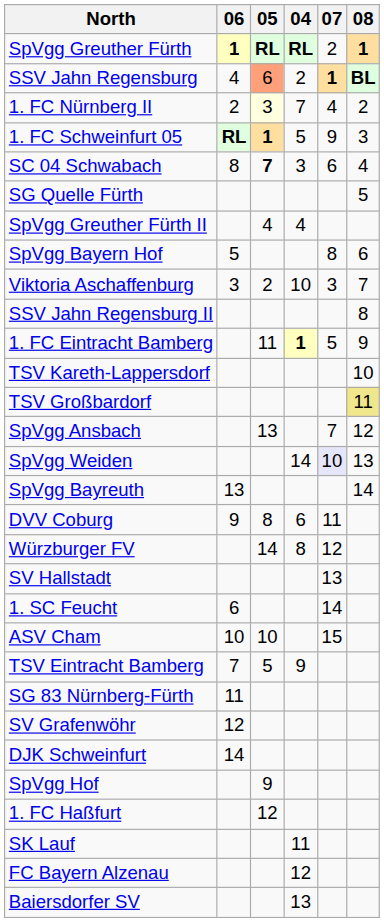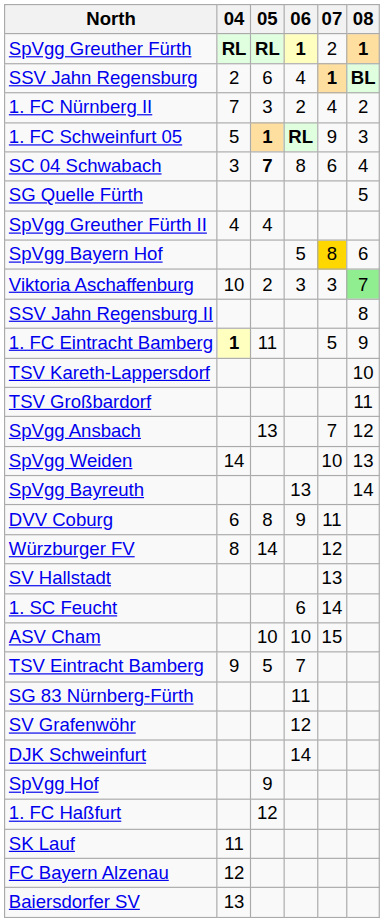 <table class="wikitable sortable">
 <tr>
 <th>North</th>
+<th class="unsortable">04</th>
+<th class="unsortable">05</th>
 <th class="unsortable">06</th>
-<th class="unsortable">05</th>
-<th class="unsortable">04</th>
 <th class="unsortable">07</th>
 <th class="unsortable">08</th>
 </tr>
 <tr align="center">
 <td align="left"><a href='#'>SpVgg Greuther Fürth</a></td>
-<td style="background:#ffffbf"><strong>1</strong></td>
 <td style="background:#dfffdf"><strong>RL</strong></td>
 <td style="background:#dfffdf"><strong>RL</strong></td>
+<td style="background:#ffffbf"><strong>1</strong></td>
 <td>2</td>
 <td style="background:#ffdf9f"><strong>1</strong></td>
 </tr>
 <tr align="center">
 <td align="left"><a href='#'>SSV Jahn Regensburg</a></td>
+<td>2</td>
+<td>6</td>
 <td>4</td>
-<td style="background: lightsalmon;">6</td>
-<td>2</td>
 <td style="background:#ffdf9f"><strong>1</strong></td>
 <td style="background:#dfffdf"><strong>BL</strong></td>
 </tr>
 <tr align="center">
 <td align="left"><a href='#'>1. FC Nürnberg II</a></td>
+<td>7</td>
+<td>3</td>
 <td>2</td>
-<td style="background: lightyellow;">3</td>
-<td>7</td>
 <td>4</td>
 <td>2</td>
 </tr>
 <tr align="center">
 <td align="left"><a href='#'>1. FC Schweinfurt 05</a></td>
+<td>5</td>
+<td style="background:#ffdf9f"><strong>1</strong></td>
 <td style="background:#dfffdf"><strong>RL</strong></td>
-<td style="background:#ffdf9f"><strong>1</strong></td>
-<td>5</td>
 <td>9</td>
 <td>3</td>
 </tr>
 <tr align="center">
 <td align="left"><a href='#'>SC 04 Schwabach</a></td>
+<td>3</td>
+<td><strong>7</strong></td>
 <td>8</td>
-<td><strong>7</strong></td>
-<td>3</td>
 <td>6</td>
 <td>4</td>
 </tr>
 <tr align="center">
 <td align="left"><a href='#'>SG Quelle Fürth</a></td>
 <td></td>
 <td></td>
 <td></td>
 <td></td>
 <td>5</td>
 </tr>
 <tr align="center">
 <td align="left"><a href='#'>SpVgg Greuther Fürth II</a></td>
-<td></td>
 <td>4</td>
 <td>4</td>
+<td></td>
 <td></td>
 <td></td>
 </tr>
 <tr align="center">
 <td align="left"><a href='#'>SpVgg Bayern Hof</a></td>
-<td>5</td>
 <td></td>
 <td></td>
-<td>8</td>
+<td>5</td>
+<td style="background: gold;">8</td>
 <td>6</td>
 </tr>
 <tr align="center">
 <td align="left"><a href='#'>Viktoria Aschaffenburg</a></td>
+<td>10</td>
+<td>2</td>
 <td>3</td>
-<td>2</td>
-<td>10</td>
 <td>3</td>
-<td>7</td>
+<td style="background: lightgreen;">7</td>
 </tr>
 <tr align="center">
 <td align="left"><a href='#'>SSV Jahn Regensburg II</a></td>
 <td></td>
 <td></td>
 <td></td>
 <td></td>
 <td>8</td>
 </tr>
 <tr align="center">
 <td align="left"><a href='#'>1. FC Eintracht Bamberg</a></td>
+<td style="background:#ffffbf"><strong>1</strong></td>
+<td>11</td>
 <td></td>
-<td>11</td>
-<td style="background:#ffffbf"><strong>1</strong></td>
 <td>5</td>
 <td>9</td>
 </tr>
 <tr align="center">
 <td align="left"><a href='#'>TSV Kareth-Lappersdorf</a></td>
 <td></td>
 <td></td>
 <td></td>
 <td></td>
 <td>10</td>
 </tr>
 <tr align="center">
 <td align="left"><a href='#'>TSV Großbardorf</a></td>
 <td></td>
 <td></td>
 <td></td>
 <td></td>
-<td style="background: khaki;">11</td>
+<td>11</td>
 </tr>
 <tr align="center">
 <td align="left"><a href='#'>SpVgg Ansbach</a></td>
 <td></td>
 <td>13</td>
 <td></td>
 <td>7</td>
 <td>12</td>
 </tr>
 <tr align="center">
 <td align="left"><a href='#'>SpVgg Weiden</a></td>
+<td>14</td>
 <td></td>
 <td></td>
-<td>14</td>
-<td style="background: lavender;">10</td>
+<td>10</td>
 <td>13</td>
 </tr>
 <tr align="center">
 <td align="left"><a href='#'>SpVgg Bayreuth</a></td>
-<td>13</td>
 <td></td>
 <td></td>
+<td>13</td>
 <td></td>
 <td>14</td>
 </tr>
 <tr align="center">
 <td align="left"><a href='#'>DVV Coburg</a></td>
+<td>6</td>
+<td>8</td>
 <td>9</td>
-<td>8</td>
-<td>6</td>
 <td>11</td>
 <td></td>
 </tr>
 <tr align="center">
 <td align="left"><a href='#'>Würzburger FV</a></td>
+<td>8</td>
+<td>14</td>
 <td></td>
-<td>14</td>
-<td>8</td>
 <td>12</td>
 <td></td>
 </tr>
 <tr align="center">
 <td align="left"><a href='#'>SV Hallstadt</a></td>
 <td></td>
 <td></td>
 <td></td>
 <td>13</td>
 <td></td>
 </tr>
 <tr align="center">
 <td align="left"><a href='#'>1. SC Feucht</a></td>
-<td>6</td>
 <td></td>
 <td></td>
+<td>6</td>
 <td>14</td>
 <td></td>
 </tr>
 <tr align="center">
 <td align="left"><a href='#'>ASV Cham</a></td>
+<td></td>
 <td>10</td>
 <td>10</td>
-<td></td>
 <td>15</td>
 <td></td>
 </tr>
 <tr align="center">
 <td align="left"><a href='#'>TSV Eintracht Bamberg</a></td>
+<td>9</td>
+<td>5</td>
 <td>7</td>
-<td>5</td>
-<td>9</td>
 <td></td>
 <td></td>
 </tr>
 <tr align="center">
 <td align="left"><a href='#'>SG 83 Nürnberg-Fürth</a></td>
-<td>11</td>
 <td></td>
 <td></td>
+<td>11</td>
 <td></td>
 <td></td>
 </tr>
 <tr align="center">
 <td align="left"><a href='#'>SV Grafenwöhr</a></td>
-<td>12</td>
 <td></td>
 <td></td>
+<td>12</td>
 <td></td>
 <td></td>
 </tr>
 <tr align="center">
 <td align="left"><a href='#'>DJK Schweinfurt</a></td>
-<td>14</td>
 <td></td>
 <td></td>
+<td>14</td>
 <td></td>
 <td></td>
 </tr>
 <tr align="center">
 <td align="left"><a href='#'>SpVgg Hof</a></td>
 <td></td>
 <td>9</td>
 <td></td>
 <td></td>
 <td></td>
 </tr>
 <tr align="center">
 <td align="left"><a href='#'>1. FC Haßfurt</a></td>
 <td></td>
 <td>12</td>
 <td></td>
 <td></td>
 <td></td>
 </tr>
 <tr align="center">
 <td align="left"><a href='#'>SK Lauf</a></td>
+<td>11</td>
 <td></td>
 <td></td>
-<td>11</td>
 <td></td>
 <td></td>
 </tr>
 <tr align="center">
 <td align="left"><a href='#'>FC Bayern Alzenau</a></td>
+<td>12</td>
 <td></td>
 <td></td>
-<td>12</td>
 <td></td>
 <td></td>
 </tr>
 <tr align="center">
 <td align="left"><a href='#'>Baiersdorfer SV</a></td>
+<td>13</td>
 <td></td>
 <td></td>
-<td>13</td>
 <td></td>
 <td></td>
 </tr>
 </table>
